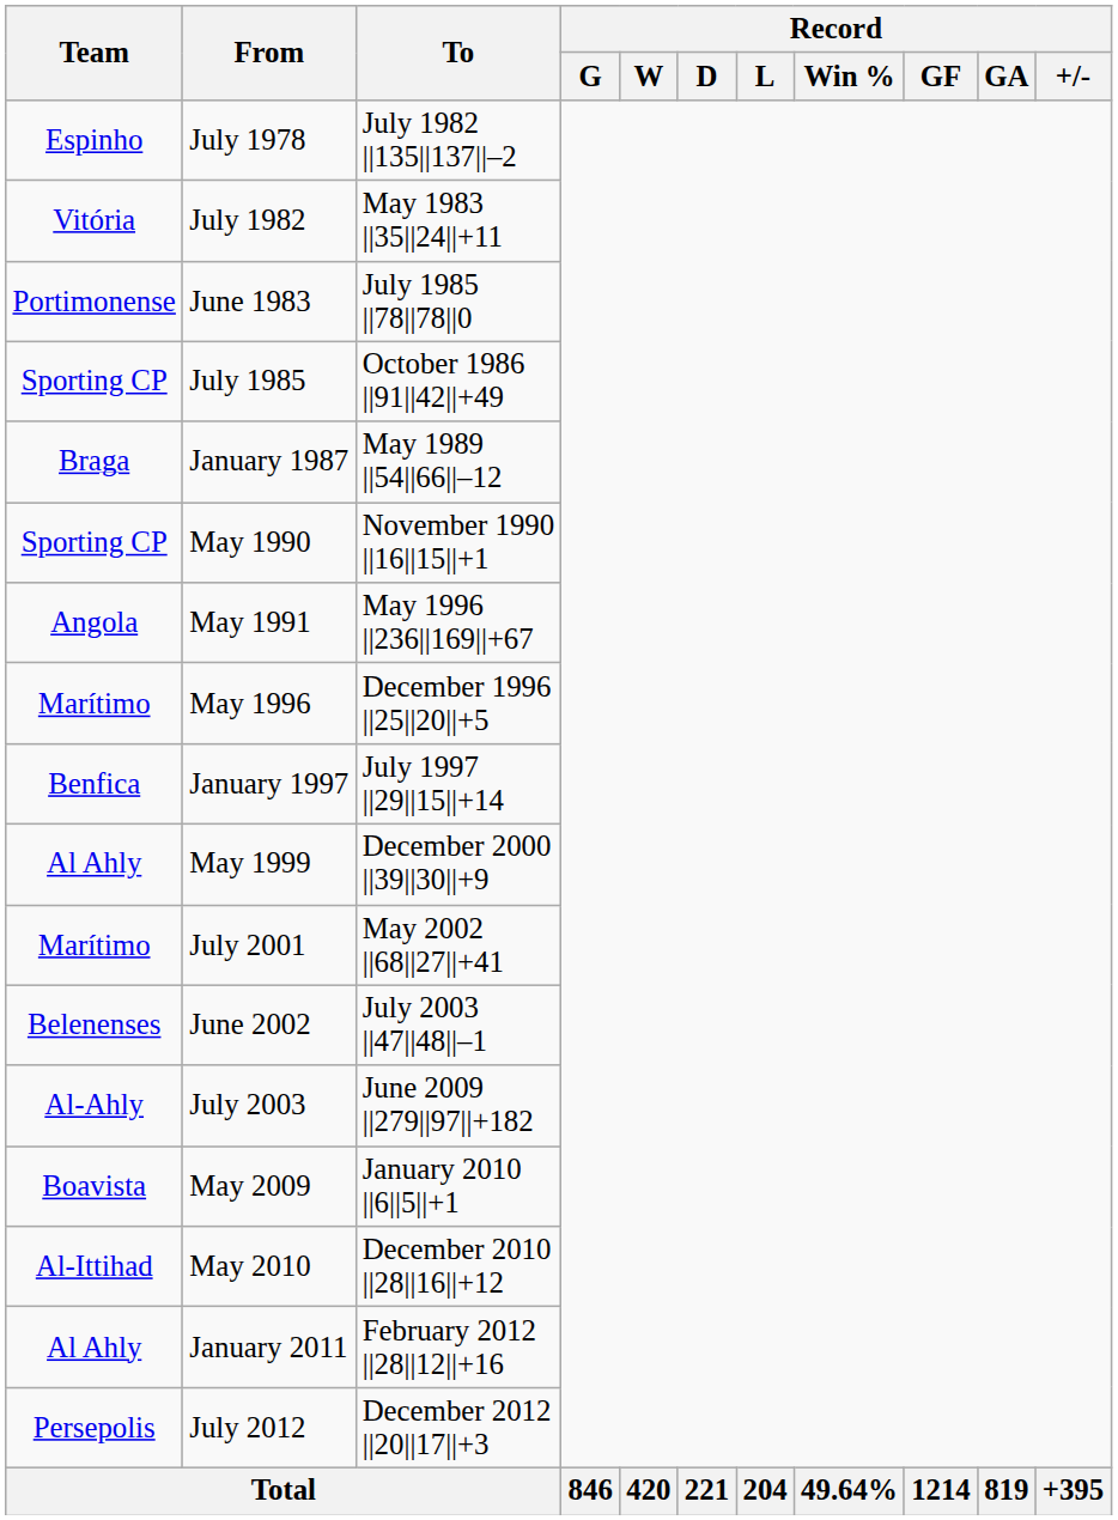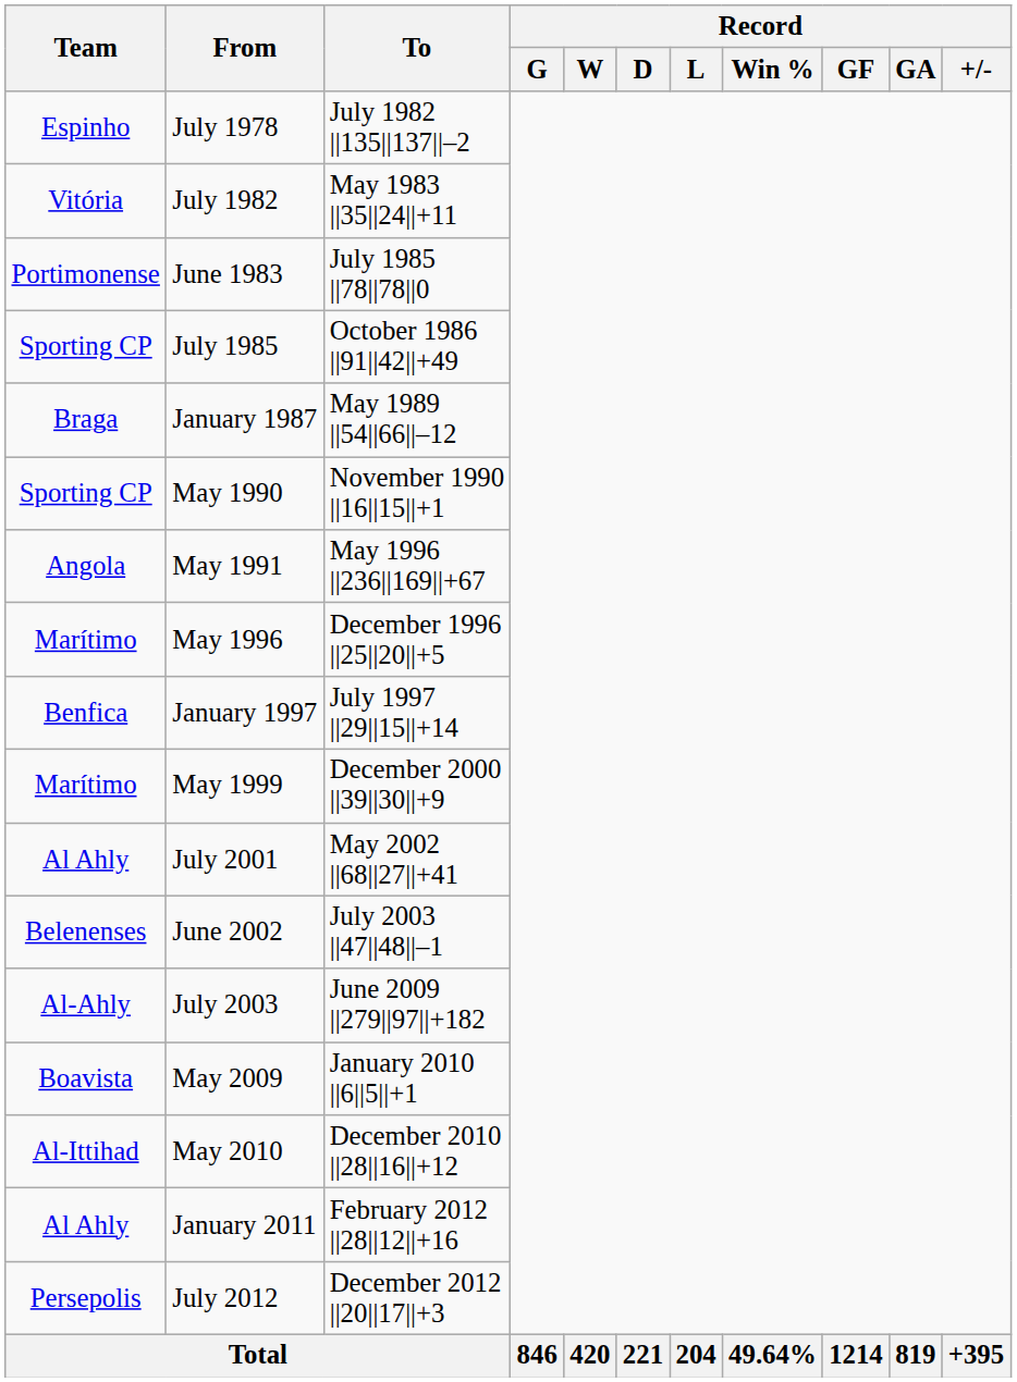 <table class="wikitable" style="text-align: center">
 <tr>
 <th rowspan="2">Team</th>
 <th rowspan="2">From</th>
 <th rowspan="2">To</th>
 <th colspan="8">Record</th>
 </tr>
 <tr>
 <th>G</th>
 <th>W</th>
 <th>D</th>
 <th>L</th>
 <th>Win %</th>
 <th>GF</th>
 <th>GA</th>
 <th>+/-</th>
 </tr>
 <tr>
 <td><a href='#'>Espinho</a></td>
 <td align="left">July 1978</td>
 <td align="left">July 1982<br> ||135||137||–2</td>
 </tr>
 <tr>
 <td><a href='#'>Vitória</a></td>
 <td align="left">July 1982</td>
 <td align="left">May 1983<br> ||35||24||+11</td>
 </tr>
 <tr>
 <td><a href='#'>Portimonense</a></td>
 <td align="left">June 1983</td>
 <td align="left">July 1985<br>||78||78||0</td>
 </tr>
 <tr>
 <td><a href='#'>Sporting CP</a></td>
 <td align="left">July 1985</td>
 <td align="left">October 1986<br>||91||42||+49</td>
 </tr>
 <tr>
 <td><a href='#'>Braga</a></td>
 <td align="left">January 1987</td>
 <td align="left">May 1989<br>||54||66||–12</td>
 </tr>
 <tr>
 <td><a href='#'>Sporting CP</a></td>
 <td align="left">May 1990</td>
 <td align="left">November 1990<br>||16||15||+1</td>
 </tr>
 <tr>
 <td><a href='#'>Angola</a></td>
 <td align="left">May 1991</td>
 <td align="left">May 1996<br>||236||169||+67</td>
 </tr>
 <tr>
 <td><a href='#'>Marítimo</a></td>
 <td align="left">May 1996</td>
 <td align="left">December 1996<br>||25||20||+5</td>
 </tr>
 <tr>
 <td><a href='#'>Benfica</a></td>
 <td align="left">January 1997</td>
 <td align="left">July 1997<br>||29||15||+14</td>
 </tr>
 <tr>
-<td><a href='#'>Al Ahly</a></td>
+<td><a href='#'>Marítimo</a></td>
 <td align="left">May 1999</td>
 <td align="left">December 2000<br>||39||30||+9</td>
 </tr>
 <tr>
-<td><a href='#'>Marítimo</a></td>
+<td><a href='#'>Al Ahly</a></td>
 <td align="left">July 2001</td>
 <td align="left">May 2002<br>||68||27||+41</td>
 </tr>
 <tr>
 <td><a href='#'>Belenenses</a></td>
 <td align="left">June 2002</td>
 <td align="left">July 2003<br>||47||48||–1</td>
 </tr>
 <tr>
 <td><a href='#'>Al-Ahly</a></td>
 <td align="left">July 2003</td>
 <td align="left">June 2009<br>||279||97||+182</td>
 </tr>
 <tr>
 <td><a href='#'>Boavista</a></td>
 <td align="left">May 2009</td>
 <td align="left">January 2010<br>||6||5||+1</td>
 </tr>
 <tr>
 <td><a href='#'>Al-Ittihad</a></td>
 <td align="left">May 2010</td>
 <td align="left">December 2010<br>||28||16||+12</td>
 </tr>
 <tr>
 <td><a href='#'>Al Ahly</a></td>
 <td align="left">January 2011</td>
 <td align="left">February 2012<br>||28||12||+16</td>
 </tr>
 <tr>
 <td><a href='#'>Persepolis</a></td>
 <td align="left">July 2012</td>
 <td align="left">December 2012<br>||20||17||+3</td>
 </tr>
 <tr>
 <th colspan="3">Total</th>
 <th>846</th>
 <th>420</th>
 <th>221</th>
 <th>204</th>
 <th>49.64%</th>
 <th>1214</th>
 <th>819</th>
 <th>+395</th>
 </tr>
 </table>
